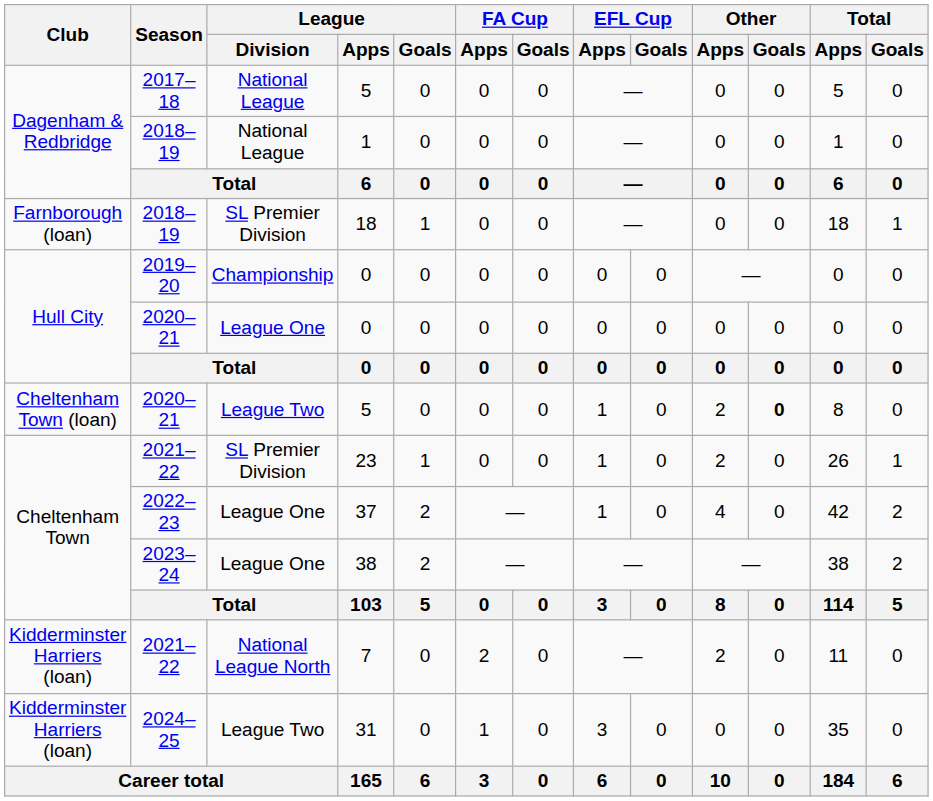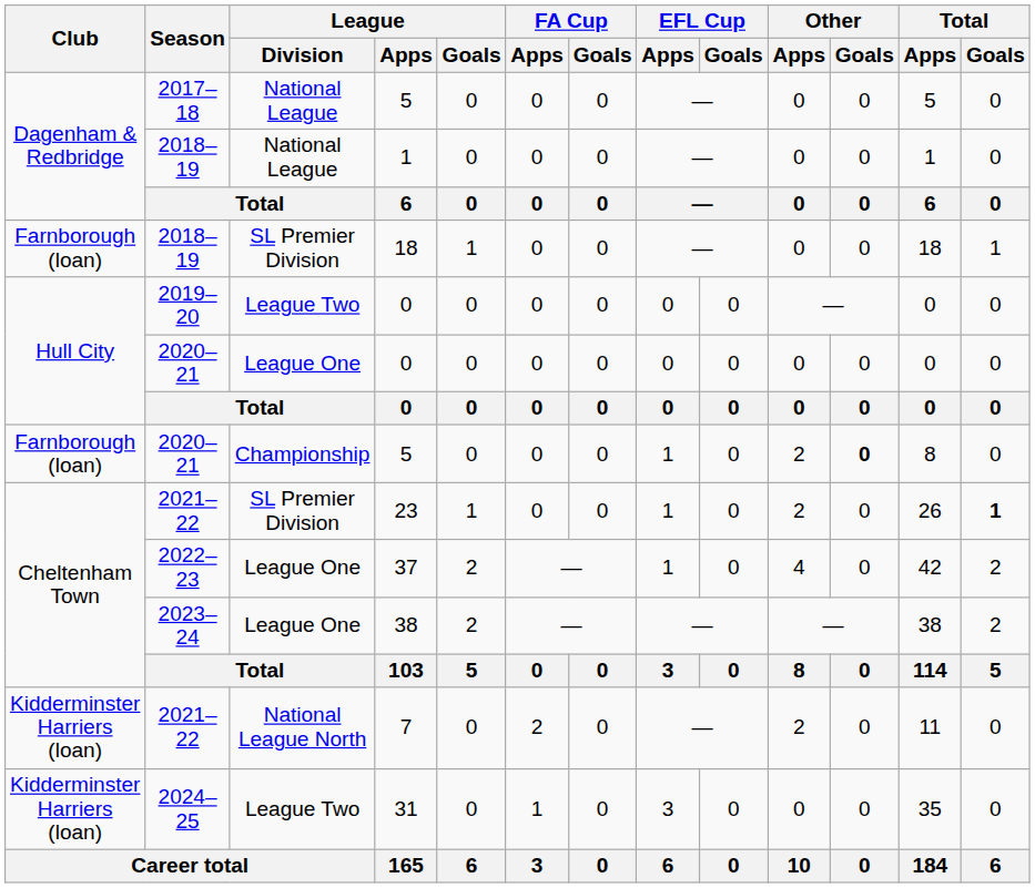 <table class=wikitable style=text-align:center>
 <tr>
 <th rowspan=2>Club</th>
 <th rowspan=2>Season</th>
 <th colspan=3>League</th>
 <th colspan=2><a href='#'>FA Cup</a></th>
 <th colspan=2><a href='#'>EFL Cup</a></th>
 <th colspan=2>Other</th>
 <th colspan=2>Total</th>
 </tr>
 <tr>
 <th>Division</th>
 <th>Apps</th>
 <th>Goals</th>
 <th>Apps</th>
 <th>Goals</th>
 <th>Apps</th>
 <th>Goals</th>
 <th>Apps</th>
 <th>Goals</th>
 <th>Apps</th>
 <th>Goals</th>
 </tr>
 <tr>
 <td rowspan="3"><a href='#'>Dagenham & Redbridge</a></td>
 <td><a href='#'>2017–18</a></td>
 <td><a href='#'>National League</a></td>
 <td>5</td>
 <td>0</td>
 <td>0</td>
 <td>0</td>
 <td colspan=2>—</td>
 <td>0</td>
 <td>0</td>
 <td>5</td>
 <td>0</td>
 </tr>
 <tr>
 <td><a href='#'>2018–19</a></td>
 <td>National League</td>
 <td>1</td>
 <td>0</td>
 <td>0</td>
 <td>0</td>
 <td colspan=2>—</td>
 <td>0</td>
 <td>0</td>
 <td>1</td>
 <td>0</td>
 </tr>
 <tr>
 <th colspan=2>Total</th>
 <th>6</th>
 <th>0</th>
 <th>0</th>
 <th>0</th>
 <th colspan=2>—</th>
 <th>0</th>
 <th>0</th>
 <th>6</th>
 <th>0</th>
 </tr>
 <tr>
 <td><a href='#'>Farnborough</a> (loan)</td>
 <td><a href='#'>2018–19</a></td>
 <td><a href='#'>SL</a> Premier Division</td>
 <td>18</td>
 <td>1</td>
 <td>0</td>
 <td>0</td>
 <td colspan=2>—</td>
 <td>0</td>
 <td>0</td>
 <td>18</td>
 <td>1</td>
 </tr>
 <tr>
 <td rowspan="3"><a href='#'>Hull City</a></td>
 <td><a href='#'>2019–20</a></td>
-<td><a href='#'>Championship</a></td>
+<td><a href='#'>League Two</a></td>
 <td>0</td>
 <td>0</td>
 <td>0</td>
 <td>0</td>
 <td>0</td>
 <td>0</td>
 <td colspan=2>—</td>
 <td>0</td>
 <td>0</td>
 </tr>
 <tr>
 <td><a href='#'>2020–21</a></td>
 <td><a href='#'>League One</a></td>
 <td>0</td>
 <td>0</td>
 <td>0</td>
 <td>0</td>
 <td>0</td>
 <td>0</td>
 <td>0</td>
 <td>0</td>
 <td>0</td>
 <td>0</td>
 </tr>
 <tr>
 <th colspan=2>Total</th>
 <th>0</th>
 <th>0</th>
 <th>0</th>
 <th>0</th>
 <th>0</th>
 <th>0</th>
 <th>0</th>
 <th>0</th>
 <th>0</th>
 <th>0</th>
 </tr>
 <tr>
-<td><a href='#'>Cheltenham Town</a> (loan)</td>
+<td><a href='#'>Farnborough</a> (loan)</td>
 <td><a href='#'>2020–21</a></td>
-<td><a href='#'>League Two</a></td>
+<td><a href='#'>Championship</a></td>
 <td>5</td>
 <td>0</td>
 <td>0</td>
 <td>0</td>
 <td>1</td>
 <td>0</td>
 <td>2</td>
 <td><strong>0</strong></td>
 <td>8</td>
 <td>0</td>
 </tr>
 <tr>
 <td rowspan="4">Cheltenham Town</td>
 <td><a href='#'>2021–22</a></td>
 <td><a href='#'>SL</a> Premier Division</td>
 <td>23</td>
 <td>1</td>
 <td>0</td>
 <td>0</td>
 <td>1</td>
 <td>0</td>
 <td>2</td>
 <td>0</td>
 <td>26</td>
-<td>1</td>
+<td><strong>1</strong></td>
 </tr>
 <tr>
 <td><a href='#'>2022–23</a></td>
 <td>League One</td>
 <td>37</td>
 <td>2</td>
 <td colspan="2">—</td>
 <td>1</td>
 <td>0</td>
 <td>4</td>
 <td>0</td>
 <td>42</td>
 <td>2</td>
 </tr>
 <tr>
 <td><a href='#'>2023–24</a></td>
 <td>League One</td>
 <td>38</td>
 <td>2</td>
 <td colspan="2">—</td>
 <td colspan="2">—</td>
 <td colspan="2">—</td>
 <td>38</td>
 <td>2</td>
 </tr>
 <tr>
 <th colspan="2">Total</th>
 <th>103</th>
 <th>5</th>
 <th>0</th>
 <th>0</th>
 <th>3</th>
 <th>0</th>
 <th>8</th>
 <th>0</th>
 <th>114</th>
 <th>5</th>
 </tr>
 <tr>
 <td><a href='#'>Kidderminster Harriers</a> (loan)</td>
 <td><a href='#'>2021–22</a></td>
 <td><a href='#'>National League North</a></td>
 <td>7</td>
 <td>0</td>
 <td>2</td>
 <td>0</td>
 <td colspan=2>—</td>
 <td>2</td>
 <td>0</td>
 <td>11</td>
 <td>0</td>
 </tr>
 <tr>
 <td><a href='#'>Kidderminster Harriers</a> (loan)</td>
 <td><a href='#'>2024–25</a></td>
 <td>League Two</td>
 <td>31</td>
 <td>0</td>
 <td>1</td>
 <td>0</td>
 <td>3</td>
 <td>0</td>
 <td>0</td>
 <td>0</td>
 <td>35</td>
 <td>0</td>
 </tr>
 <tr>
 <th colspan=3>Career total</th>
 <th>165</th>
 <th>6</th>
 <th>3</th>
 <th>0</th>
 <th>6</th>
 <th>0</th>
 <th>10</th>
 <th>0</th>
 <th>184</th>
 <th>6</th>
 </tr>
 </table>
